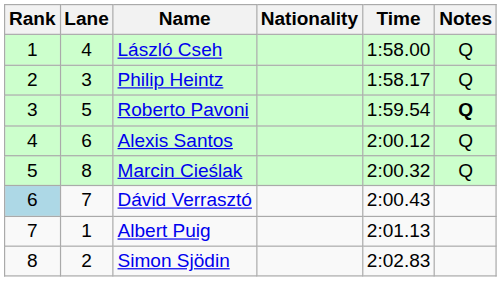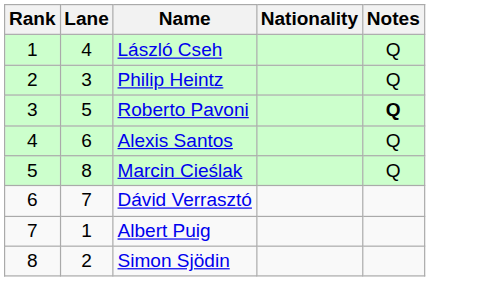 <table class="wikitable sortable" style="text-align:center">
 <tr>
 <th>Rank</th>
 <th>Lane</th>
 <th>Name</th>
 <th>Nationality</th>
-<th>Time</th>
 <th>Notes</th>
 </tr>
 <tr bgcolor=ccffcc>
 <td>1</td>
 <td>4</td>
 <td align=left><a href='#'>László Cseh</a></td>
 <td align=left></td>
-<td>1:58.00</td>
 <td>Q</td>
 </tr>
 <tr bgcolor=ccffcc>
 <td>2</td>
 <td>3</td>
 <td align=left><a href='#'>Philip Heintz</a></td>
 <td align=left></td>
-<td>1:58.17</td>
 <td>Q</td>
 </tr>
 <tr bgcolor=ccffcc>
 <td>3</td>
 <td>5</td>
 <td align=left><a href='#'>Roberto Pavoni</a></td>
 <td align=left></td>
-<td>1:59.54</td>
 <td><strong>Q</strong></td>
 </tr>
 <tr bgcolor=ccffcc>
 <td>4</td>
 <td>6</td>
 <td align=left><a href='#'>Alexis Santos</a></td>
 <td align=left></td>
-<td>2:00.12</td>
 <td>Q</td>
 </tr>
 <tr bgcolor=ccffcc>
 <td>5</td>
 <td>8</td>
 <td align=left><a href='#'>Marcin Cieślak</a></td>
 <td align=left></td>
-<td>2:00.32</td>
 <td>Q</td>
 </tr>
 <tr>
-<td style="background: lightblue;">6</td>
+<td>6</td>
 <td>7</td>
 <td align=left><a href='#'>Dávid Verrasztó</a></td>
 <td align=left></td>
-<td>2:00.43</td>
 <td></td>
 </tr>
 <tr>
 <td>7</td>
 <td>1</td>
 <td align=left><a href='#'>Albert Puig</a></td>
 <td align=left></td>
-<td>2:01.13</td>
 <td></td>
 </tr>
 <tr>
 <td>8</td>
 <td>2</td>
 <td align=left><a href='#'>Simon Sjödin</a></td>
 <td align=left></td>
-<td>2:02.83</td>
 <td></td>
 </tr>
 </table>
